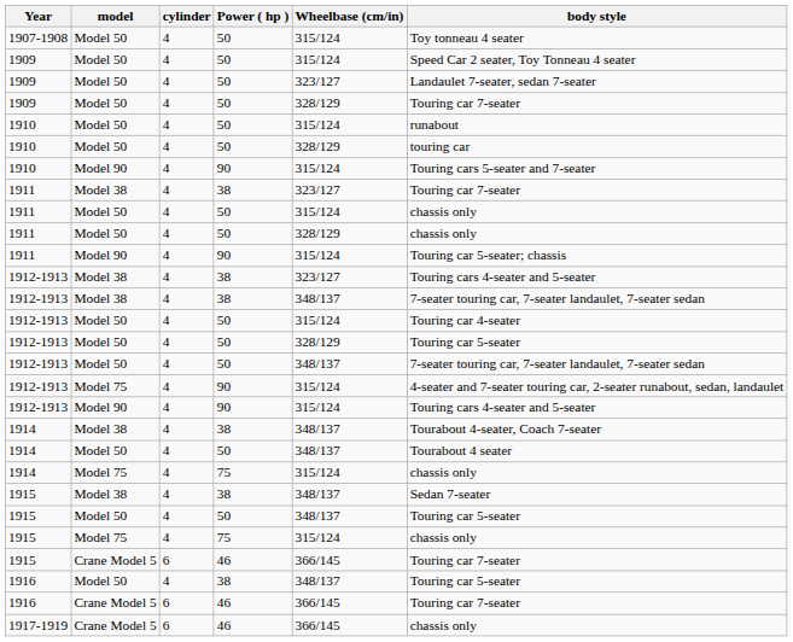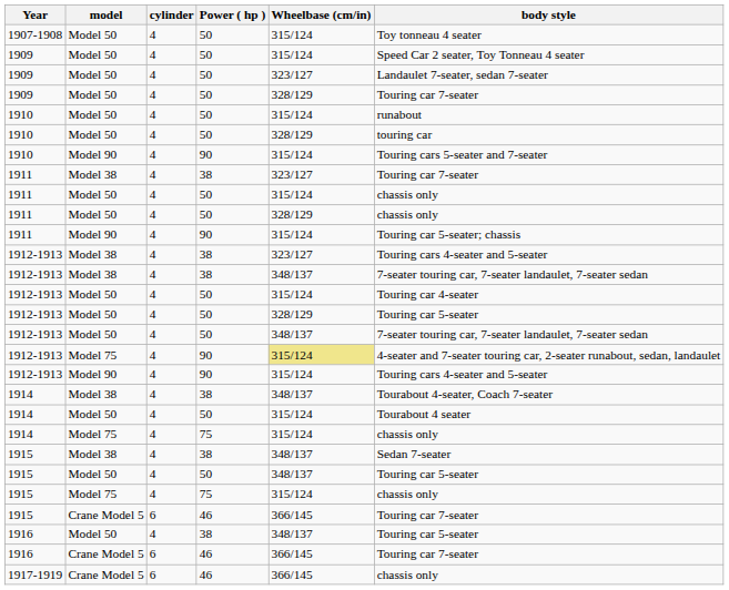 <table class="wikitable sortable">
 <tr>
 <th>Year</th>
 <th>model</th>
 <th>cylinder</th>
 <th>Power ( hp )</th>
 <th>Wheelbase (cm/in)</th>
 <th>body style</th>
 </tr>
 <tr>
 <td>1907-1908</td>
 <td>Model 50 </td>
 <td>4</td>
 <td>50</td>
 <td>315/124</td>
 <td>Toy tonneau 4 seater</td>
 </tr>
 <tr>
 <td>1909</td>
 <td>Model 50 </td>
 <td>4</td>
 <td>50</td>
 <td>315/124</td>
 <td>Speed Car 2 seater, Toy Tonneau 4 seater</td>
 </tr>
 <tr>
 <td>1909</td>
 <td>Model 50 </td>
 <td>4</td>
 <td>50</td>
 <td>323/127</td>
 <td>Landaulet 7-seater, sedan 7-seater</td>
 </tr>
 <tr>
 <td>1909</td>
 <td>Model 50 </td>
 <td>4</td>
 <td>50</td>
 <td>328/129</td>
 <td>Touring car 7-seater</td>
 </tr>
 <tr>
 <td>1910</td>
 <td>Model 50</td>
 <td>4</td>
 <td>50</td>
 <td>315/124</td>
 <td>runabout</td>
 </tr>
 <tr>
 <td>1910</td>
 <td>Model 50</td>
 <td>4</td>
 <td>50</td>
 <td>328/129</td>
 <td>touring car</td>
 </tr>
 <tr>
 <td>1910</td>
 <td>Model 90</td>
 <td>4</td>
 <td>90</td>
 <td>315/124</td>
 <td>Touring cars 5-seater and 7-seater</td>
 </tr>
 <tr>
 <td>1911</td>
 <td>Model 38</td>
 <td>4</td>
 <td>38</td>
 <td>323/127</td>
 <td>Touring car 7-seater</td>
 </tr>
 <tr>
 <td>1911</td>
 <td>Model 50 </td>
 <td>4</td>
 <td>50</td>
 <td>315/124</td>
 <td>chassis only</td>
 </tr>
 <tr>
 <td>1911</td>
 <td>Model 50</td>
 <td>4</td>
 <td>50</td>
 <td>328/129</td>
 <td>chassis only</td>
 </tr>
 <tr>
 <td>1911</td>
 <td>Model 90 </td>
 <td>4</td>
 <td>90</td>
 <td>315/124</td>
 <td>Touring car 5-seater; chassis</td>
 </tr>
 <tr>
 <td>1912-1913</td>
 <td>Model 38</td>
 <td>4</td>
 <td>38</td>
 <td>323/127</td>
 <td>Touring cars 4-seater and 5-seater</td>
 </tr>
 <tr>
 <td>1912-1913</td>
 <td>Model 38</td>
 <td>4</td>
 <td>38</td>
 <td>348/137</td>
 <td>7-seater touring car, 7-seater landaulet, 7-seater sedan</td>
 </tr>
 <tr>
 <td>1912-1913</td>
 <td>Model 50</td>
 <td>4</td>
 <td>50</td>
 <td>315/124</td>
 <td>Touring car 4-seater</td>
 </tr>
 <tr>
 <td>1912-1913</td>
 <td>Model 50</td>
 <td>4</td>
 <td>50</td>
 <td>328/129</td>
 <td>Touring car 5-seater</td>
 </tr>
 <tr>
 <td>1912-1913</td>
 <td>Model 50</td>
 <td>4</td>
 <td>50</td>
 <td>348/137</td>
 <td>7-seater touring car, 7-seater landaulet, 7-seater sedan</td>
 </tr>
 <tr>
 <td>1912-1913</td>
 <td>Model 75</td>
 <td>4</td>
 <td>90</td>
-<td>315/124</td>
+<td style="background: khaki;">315/124</td>
 <td>4-seater and 7-seater touring car, 2-seater runabout, sedan, landaulet</td>
 </tr>
 <tr>
 <td>1912-1913</td>
 <td>Model 90</td>
 <td>4</td>
 <td>90</td>
 <td>315/124</td>
 <td>Touring cars 4-seater and 5-seater</td>
 </tr>
 <tr>
 <td>1914</td>
 <td>Model 38</td>
 <td>4</td>
 <td>38</td>
 <td>348/137</td>
 <td>Tourabout 4-seater, Coach 7-seater</td>
 </tr>
 <tr>
 <td>1914</td>
 <td>Model 50</td>
 <td>4</td>
 <td>50</td>
-<td>348/137</td>
+<td>315/124</td>
 <td>Tourabout 4 seater</td>
 </tr>
 <tr>
 <td>1914</td>
 <td>Model 75</td>
 <td>4</td>
 <td>75</td>
 <td>315/124</td>
 <td>chassis only</td>
 </tr>
 <tr>
 <td>1915</td>
 <td>Model 38</td>
 <td>4</td>
 <td>38</td>
 <td>348/137</td>
 <td>Sedan 7-seater</td>
 </tr>
 <tr>
 <td>1915</td>
 <td>Model 50</td>
 <td>4</td>
 <td>50</td>
 <td>348/137</td>
 <td>Touring car 5-seater</td>
 </tr>
 <tr>
 <td>1915</td>
 <td>Model 75</td>
 <td>4</td>
 <td>75</td>
 <td>315/124</td>
 <td>chassis only</td>
 </tr>
 <tr>
 <td>1915</td>
 <td>Crane Model 5</td>
 <td>6</td>
 <td>46</td>
 <td>366/145</td>
 <td>Touring car 7-seater</td>
 </tr>
 <tr>
 <td>1916</td>
 <td>Model 50</td>
 <td>4</td>
 <td>38</td>
 <td>348/137</td>
 <td>Touring car 5-seater</td>
 </tr>
 <tr>
 <td>1916</td>
 <td>Crane Model 5</td>
 <td>6</td>
 <td>46</td>
 <td>366/145</td>
 <td>Touring car 7-seater</td>
 </tr>
 <tr>
 <td>1917-1919</td>
 <td>Crane Model 5</td>
 <td>6</td>
 <td>46</td>
 <td>366/145</td>
 <td>chassis only</td>
 </tr>
 </table>
